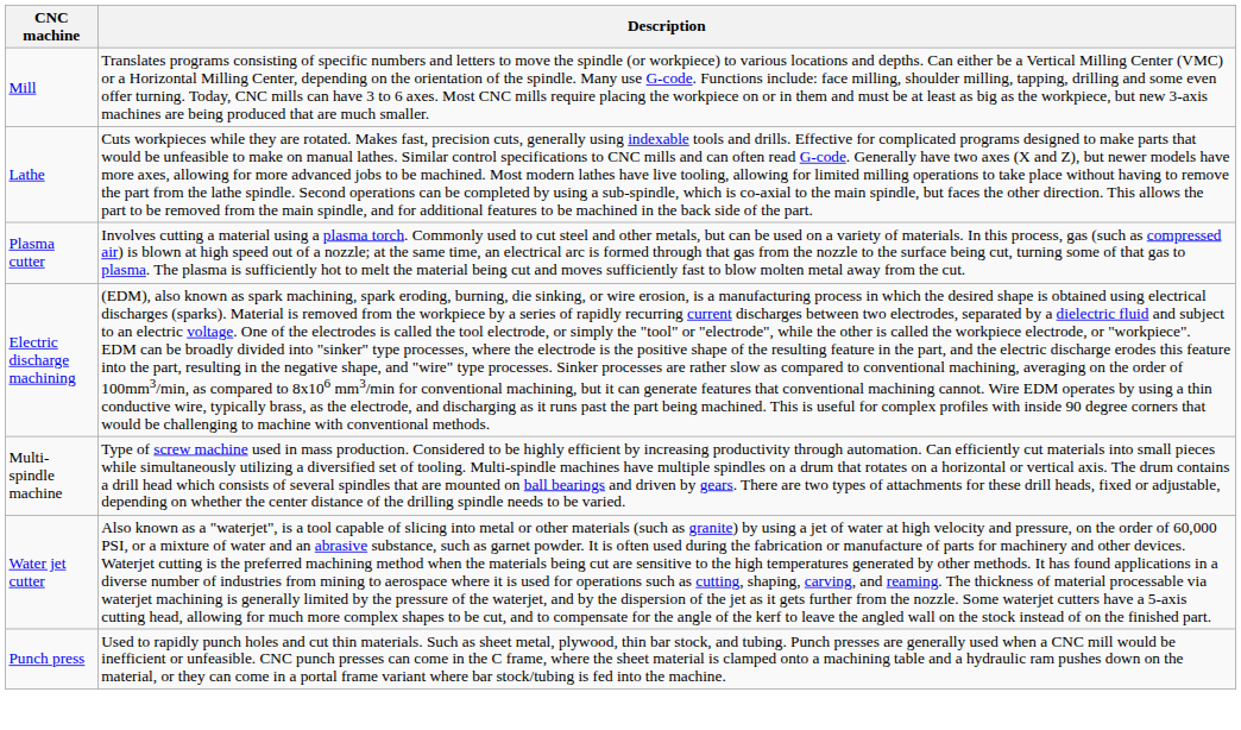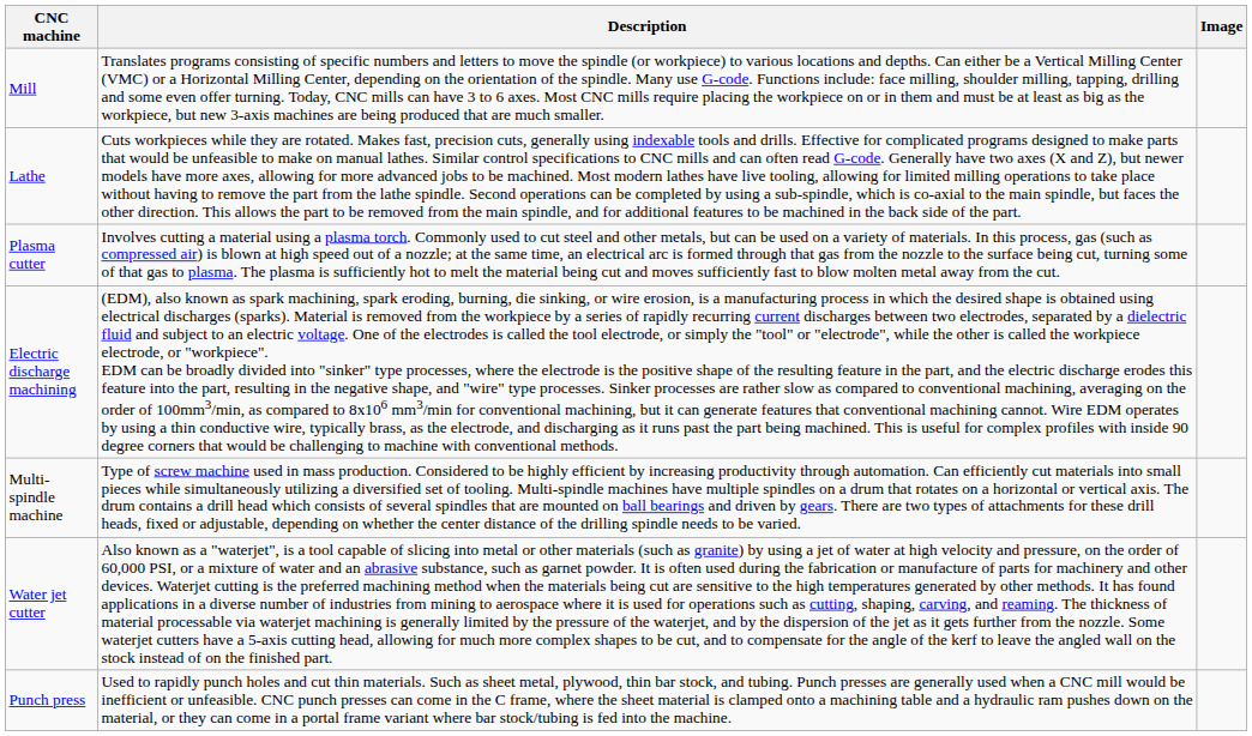 <table class="wikitable">
 <tr>
 <th>CNC machine</th>
 <th>Description</th>
+<th>Image</th>
 </tr>
 <tr>
 <td><a href='#'>Mill</a></td>
 <td>Translates programs consisting of specific numbers and letters to move the spindle (or workpiece) to various locations and depths. Can either be a Vertical Milling Center (VMC) or a Horizontal Milling Center, depending on the orientation of the spindle. Many use <a href='#'>G-code</a>. Functions include: face milling, shoulder milling, tapping, drilling and some even offer turning. Today, CNC mills can have 3 to 6 axes. Most CNC mills require placing the workpiece on or in them and must be at least as big as the workpiece, but new 3-axis machines are being produced that are much smaller.</td>
+<td></td>
 </tr>
 <tr>
 <td><a href='#'>Lathe</a></td>
 <td>Cuts workpieces while they are rotated. Makes fast, precision cuts, generally using <a href='#'>indexable</a> tools and drills. Effective for complicated programs designed to make parts that would be unfeasible to make on manual lathes. Similar control specifications to CNC mills and can often read <a href='#'>G-code</a>. Generally have two axes (X and Z), but newer models have more axes, allowing for more advanced jobs to be machined. Most modern lathes have live tooling, allowing for limited milling operations to take place without having to remove the part from the lathe spindle. Second operations can be completed by using a sub-spindle, which is co-axial to the main spindle, but faces the other direction. This allows the part to be removed from the main spindle, and for additional features to be machined in the back side of the part.</td>
+<td></td>
 </tr>
 <tr>
 <td><a href='#'>Plasma cutter</a></td>
 <td>Involves cutting a material using a <a href='#'>plasma torch</a>. Commonly used to cut steel and other metals, but can be used on a variety of materials. In this process, gas (such as <a href='#'>compressed air</a>) is blown at high speed out of a nozzle; at the same time, an electrical arc is formed through that gas from the nozzle to the surface being cut, turning some of that gas to <a href='#'>plasma</a>. The plasma is sufficiently hot to melt the material being cut and moves sufficiently fast to blow molten metal away from the cut.</td>
+<td></td>
 </tr>
 <tr>
 <td><a href='#'>Electric discharge machining</a></td>
 <td>(EDM), also known as spark machining, spark eroding, burning, die sinking, or wire erosion, is a manufacturing process in which the desired shape is obtained using electrical discharges (sparks). Material is removed from the workpiece by a series of rapidly recurring <a href='#'>current</a> discharges between two electrodes, separated by a <a href='#'>dielectric fluid</a> and subject to an electric <a href='#'>voltage</a>. One of the electrodes is called the tool electrode, or simply the "tool" or "electrode", while the other is called the workpiece electrode, or "workpiece".<br>EDM can be broadly divided into "sinker" type processes, where the electrode is the positive shape of the resulting feature in the part, and the electric discharge erodes this feature into the part, resulting in the negative shape, and "wire" type processes. Sinker processes are rather slow as compared to conventional machining, averaging on the order of 100mm<sup>3</sup>/min, as compared to 8x10<sup>6</sup> mm<sup>3</sup>/min for conventional machining, but it can generate features that conventional machining cannot. Wire EDM operates by using a thin conductive wire, typically brass, as the electrode, and discharging as it runs past the part being machined. This is useful for complex profiles with inside 90 degree corners that would be challenging to machine with conventional methods.</td>
+<td><br></td>
 </tr>
 <tr>
 <td>Multi-spindle machine</td>
 <td>Type of <a href='#'>screw machine</a> used in mass production. Considered to be highly efficient by increasing productivity through automation. Can efficiently cut materials into small pieces while simultaneously utilizing a diversified set of tooling. Multi-spindle machines have multiple spindles on a drum that rotates on a horizontal or vertical axis. The drum contains a drill head which consists of several spindles that are mounted on <a href='#'>ball bearings</a> and driven by <a href='#'>gears</a>. There are two types of attachments for these drill heads, fixed or adjustable, depending on whether the center distance of the drilling spindle needs to be varied.</td>
+<td></td>
 </tr>
 <tr>
 <td><a href='#'>Water jet cutter</a></td>
 <td>Also known as a "waterjet", is a tool capable of slicing into metal or other materials (such as <a href='#'>granite</a>) by using a jet of water at high velocity and pressure, on the order of 60,000 PSI, or a mixture of water and an <a href='#'>abrasive</a> substance, such as garnet powder. It is often used during the fabrication or manufacture of parts for machinery and other devices. Waterjet cutting is the preferred machining method when the materials being cut are sensitive to the high temperatures generated by other methods. It has found applications in a diverse number of industries from mining to aerospace where it is used for operations such as <a href='#'>cutting</a>, shaping, <a href='#'>carving</a>, and <a href='#'>reaming</a>. The thickness of material processable via waterjet machining is generally limited by the pressure of the waterjet, and by the dispersion of the jet as it gets further from the nozzle. Some waterjet cutters have a 5-axis cutting head, allowing for much more complex shapes to be cut, and to compensate for the angle of the kerf to leave the angled wall on the stock instead of on the finished part.</td>
+<td></td>
 </tr>
 <tr>
 <td><a href='#'>Punch press</a></td>
 <td>Used to rapidly punch holes and cut thin materials. Such as sheet metal, plywood, thin bar stock, and tubing. Punch presses are generally used when a CNC mill would be inefficient or unfeasible. CNC punch presses can come in the C frame, where the sheet material is clamped onto a machining table and a hydraulic ram pushes down on the material, or they can come in a portal frame variant where bar stock/tubing is fed into the machine.</td>
+<td></td>
 </tr>
 </table>
